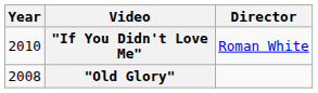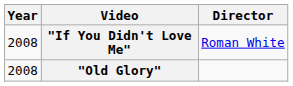 <table class="wikitable plainrowheaders">
 <tr>
 <th>Year</th>
 <th style="width:12em;">Video</th>
 <th>Director</th>
 </tr>
 <tr>
-<td>2010</td>
+<td>2008</td>
 <th scope="row">"If You Didn't Love Me"</th>
 <td><a href='#'>Roman White</a></td>
 </tr>
 <tr>
 <td>2008</td>
 <th scope="row">"Old Glory"</th>
 <td></td>
 </tr>
 </table>
